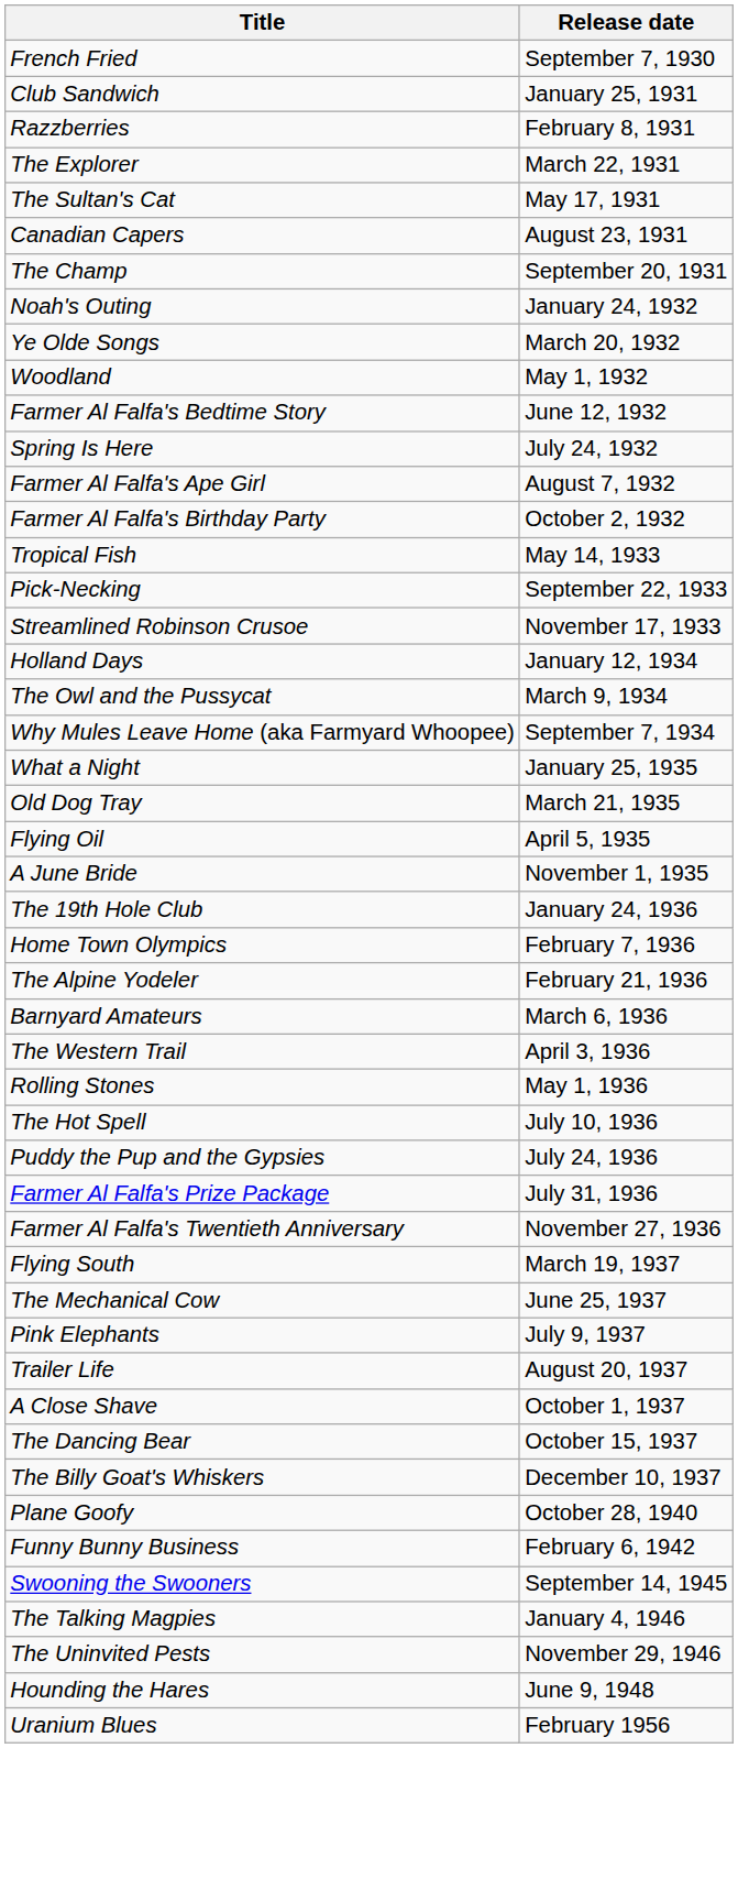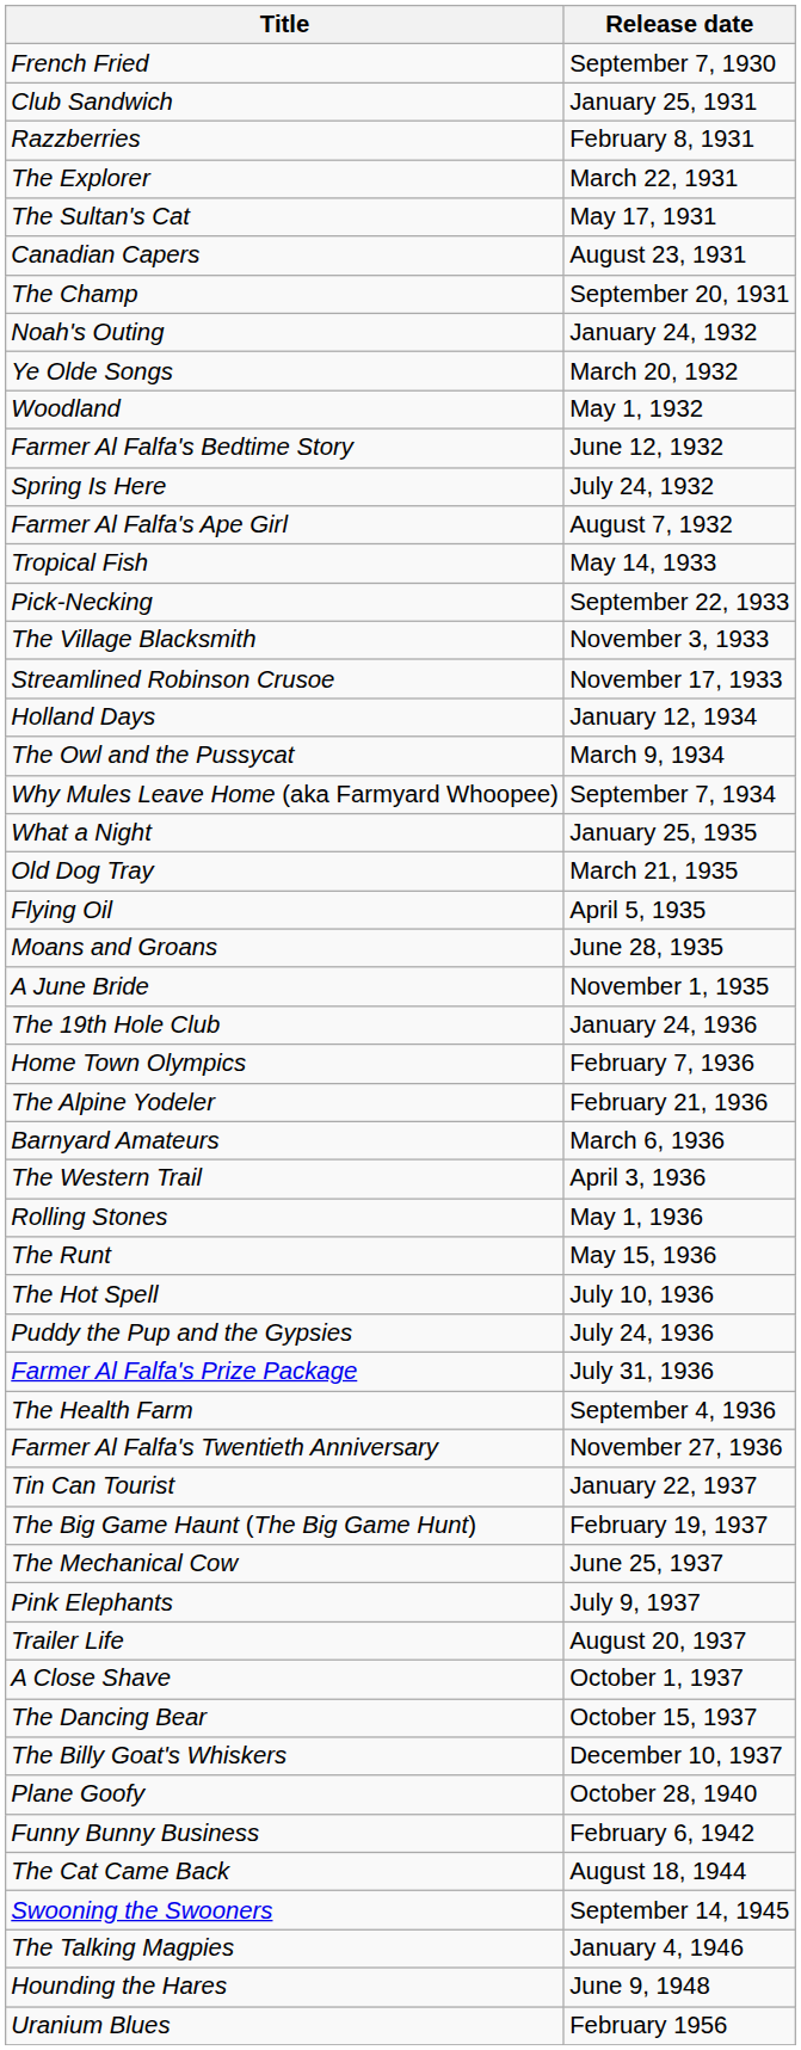 <table class="wikitable">
 <tr>
 <th>Title</th>
 <th>Release date</th>
 </tr>
 <tr>
 <td><em>French Fried</em></td>
 <td>September 7, 1930</td>
 </tr>
 <tr>
 <td><em>Club Sandwich</em></td>
 <td>January 25, 1931</td>
 </tr>
 <tr>
 <td><em>Razzberries</em></td>
 <td>February 8, 1931</td>
 </tr>
 <tr>
 <td><em>The Explorer</em></td>
 <td>March 22, 1931</td>
 </tr>
 <tr>
 <td><em>The Sultan's Cat</em></td>
 <td>May 17, 1931</td>
 </tr>
 <tr>
 <td><em>Canadian Capers</em></td>
 <td>August 23, 1931</td>
 </tr>
 <tr>
 <td><em>The Champ</em></td>
 <td>September 20, 1931</td>
 </tr>
 <tr>
 <td><em>Noah's Outing</em></td>
 <td>January 24, 1932</td>
 </tr>
 <tr>
 <td><em>Ye Olde Songs</em></td>
 <td>March 20, 1932</td>
 </tr>
 <tr>
 <td><em>Woodland</em></td>
 <td>May 1, 1932</td>
 </tr>
 <tr>
 <td><em>Farmer Al Falfa's Bedtime Story</em></td>
 <td>June 12, 1932</td>
 </tr>
 <tr>
 <td><em>Spring Is Here</em></td>
 <td>July 24, 1932</td>
 </tr>
 <tr>
 <td><em>Farmer Al Falfa's Ape Girl</em></td>
 <td>August 7, 1932</td>
 </tr>
 <tr>
-<td><em>Farmer Al Falfa's Birthday Party</em></td>
-<td>October 2, 1932</td>
-</tr>
-<tr>
 <td><em>Tropical Fish</em></td>
 <td>May 14, 1933</td>
 </tr>
 <tr>
 <td><em>Pick-Necking</em></td>
 <td>September 22, 1933</td>
+</tr>
+<tr>
+<td><em>The Village Blacksmith</em></td>
+<td>November 3, 1933</td>
 </tr>
 <tr>
 <td><em>Streamlined Robinson Crusoe</em></td>
 <td>November 17, 1933</td>
 </tr>
 <tr>
 <td><em>Holland Days</em></td>
 <td>January 12, 1934</td>
 </tr>
 <tr>
 <td><em>The Owl and the Pussycat</em></td>
 <td>March 9, 1934</td>
 </tr>
 <tr>
 <td><em>Why Mules Leave Home</em> (aka Farmyard Whoopee)</td>
 <td>September 7, 1934</td>
 </tr>
 <tr>
 <td><em>What a Night</em></td>
 <td>January 25, 1935</td>
 </tr>
 <tr>
 <td><em>Old Dog Tray</em></td>
 <td>March 21, 1935</td>
 </tr>
 <tr>
 <td><em>Flying Oil</em></td>
 <td>April 5, 1935</td>
 </tr>
 <tr>
+<td><em>Moans and Groans</em></td>
+<td>June 28, 1935</td>
+</tr>
+<tr>
 <td><em>A June Bride</em></td>
 <td>November 1, 1935</td>
 </tr>
 <tr>
 <td><em>The 19th Hole Club</em></td>
 <td>January 24, 1936</td>
 </tr>
 <tr>
 <td><em>Home Town Olympics</em></td>
 <td>February 7, 1936</td>
 </tr>
 <tr>
 <td><em>The Alpine Yodeler</em></td>
 <td>February 21, 1936</td>
 </tr>
 <tr>
 <td><em>Barnyard Amateurs</em></td>
 <td>March 6, 1936</td>
 </tr>
 <tr>
 <td><em>The Western Trail</em></td>
 <td>April 3, 1936</td>
 </tr>
 <tr>
 <td><em>Rolling Stones</em></td>
 <td>May 1, 1936</td>
 </tr>
 <tr>
+<td><em>The Runt</em></td>
+<td>May 15, 1936</td>
+</tr>
+<tr>
 <td><em>The Hot Spell</em></td>
 <td>July 10, 1936</td>
 </tr>
 <tr>
 <td><em>Puddy the Pup and the Gypsies</em></td>
 <td>July 24, 1936</td>
 </tr>
 <tr>
 <td><em><a href='#'>Farmer Al Falfa's Prize Package</a></em></td>
 <td>July 31, 1936</td>
 </tr>
 <tr>
+<td><em>The Health Farm</em></td>
+<td>September 4, 1936</td>
+</tr>
+<tr>
 <td><em>Farmer Al Falfa's Twentieth Anniversary</em></td>
 <td>November 27, 1936</td>
 </tr>
 <tr>
-<td><em>Flying South</em></td>
-<td>March 19, 1937</td>
+<td><em>Tin Can Tourist</em></td>
+<td>January 22, 1937</td>
+</tr>
+<tr>
+<td><em>The Big Game Haunt</em> (<em>The Big Game Hunt</em>)</td>
+<td>February 19, 1937</td>
 </tr>
 <tr>
 <td><em>The Mechanical Cow</em></td>
 <td>June 25, 1937</td>
 </tr>
 <tr>
 <td><em>Pink Elephants</em></td>
 <td>July 9, 1937</td>
 </tr>
 <tr>
 <td><em>Trailer Life</em></td>
 <td>August 20, 1937</td>
 </tr>
 <tr>
 <td><em>A Close Shave</em></td>
 <td>October 1, 1937</td>
 </tr>
 <tr>
 <td><em>The Dancing Bear</em></td>
 <td>October 15, 1937</td>
 </tr>
 <tr>
 <td><em>The Billy Goat's Whiskers</em></td>
 <td>December 10, 1937</td>
 </tr>
 <tr>
 <td><em>Plane Goofy</em></td>
 <td>October 28, 1940</td>
 </tr>
 <tr>
 <td><em>Funny Bunny Business</em></td>
 <td>February 6, 1942</td>
 </tr>
 <tr>
+<td><em>The Cat Came Back</em></td>
+<td>August 18, 1944</td>
+</tr>
+<tr>
 <td><em><a href='#'>Swooning the Swooners</a></em></td>
 <td>September 14, 1945</td>
 </tr>
 <tr>
 <td><em>The Talking Magpies</em></td>
 <td>January 4, 1946</td>
-</tr>
-<tr>
-<td><em>The Uninvited Pests</em></td>
-<td>November 29, 1946</td>
 </tr>
 <tr>
 <td><em>Hounding the Hares</em></td>
 <td>June 9, 1948</td>
 </tr>
 <tr>
 <td><em>Uranium Blues</em></td>
 <td>February 1956</td>
 </tr>
 </table>
